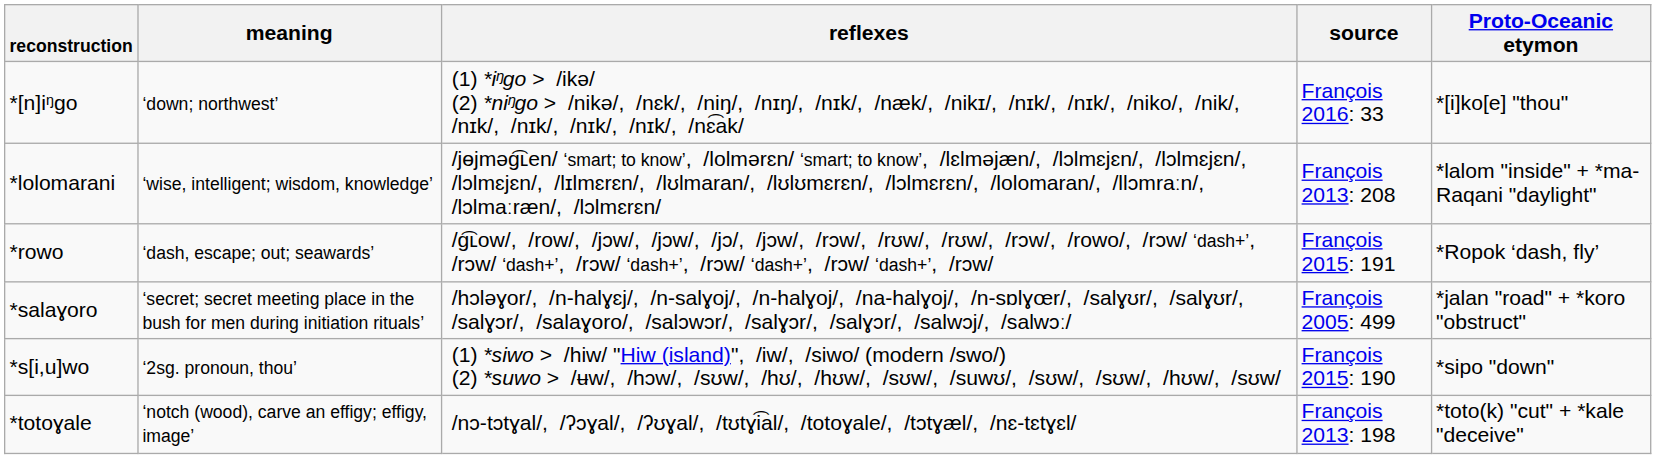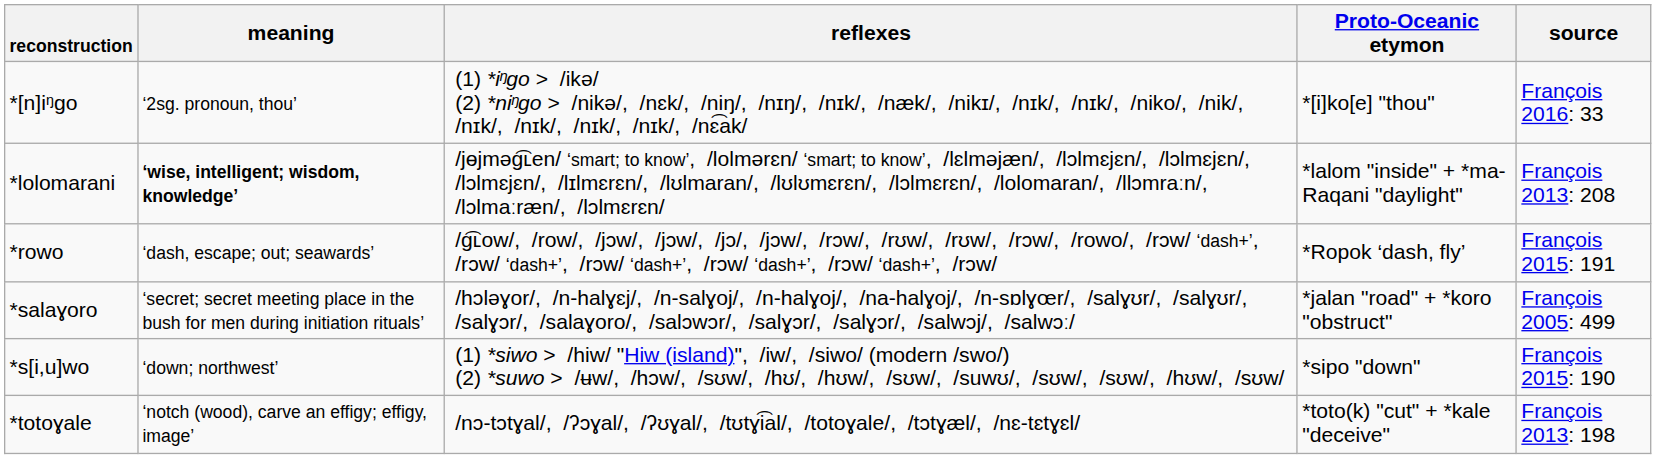 <table class="wikitable">
 <tr>
 <th><small><br>reconstruction</small></th>
 <th>meaning</th>
 <th>reflexes</th>
+<th><a href='#'>Proto-Oceanic</a> etymon</th>
 <th>source</th>
-<th><a href='#'>Proto-Oceanic</a> etymon</th>
 </tr>
 <tr>
 <td>*[n]iᵑgo</td>
-<td><small>‘down; northwest’</small></td>
+<td><small>‘2sg. pronoun, thou’</small></td>
 <td> (1) <em>*iᵑgo</em> >  /ikə/<br> (2) <em>*niᵑgo</em> >  /nikə/,  /nɛk/,  /niŋ/,  /nɪŋ/,  /nɪk/,  /næk/,  /nikɪ/,  /nɪk/,  /nɪk/,  /niko/,  /nik/,  /nɪk/,  /nɪk/,  /nɪk/,  /nɪk/,  /nɛ͡ak/</td>
+<td>*[i]ko[e] "thou"</td>
 <td><a href='#'>François 2016</a>: 33</td>
-<td>*[i]ko[e] "thou"</td>
 </tr>
 <tr>
 <td>*lolomarani</td>
-<td><small>‘wise, intelligent; wisdom, knowledge’</small></td>
+<td><strong><small>‘wise, intelligent; wisdom, knowledge’</small></strong></td>
 <td> /jɵjməg͡ʟen/ <small>‘smart; to know’</small>,  /lolmərɛn/ <small>‘smart; to know’</small>,  /lɛlməjæn/,  /lɔlmɛjɛn/,  /lɔlmɛjɛn/,  /lɔlmɛjɛn/,  /lɪlmɛrɛn/,  /lʊlmaran/,  /lʊlʊmɛrɛn/,  /lɔlmɛrɛn/,  /lolomaran/,  /llɔmraːn/,  /lɔlmaːræn/,  /lɔlmɛrɛn/</td>
+<td>*lalom "inside" + *ma-Raqani "daylight"</td>
 <td><a href='#'>François 2013</a>: 208</td>
-<td>*lalom "inside" + *ma-Raqani "daylight"</td>
 </tr>
 <tr>
 <td>*rowo</td>
 <td><small>‘dash, escape; out; seawards’</small></td>
 <td> /g͡ʟow/,  /row/,  /jɔw/,  /jɔw/,  /jɔ/,  /jɔw/,  /rɔw/,  /rʊw/,  /rʊw/,  /rɔw/,  /rowo/,  /rɔw/ <small>‘dash+’</small>,  /rɔw/ <small>‘dash+’</small>,  /rɔw/ <small>‘dash+’</small>,  /rɔw/ <small>‘dash+’</small>,  /rɔw/ <small>‘dash+’</small>,  /rɔw/</td>
+<td>*Ropok ‘dash, fly’</td>
 <td><a href='#'>François 2015</a>: 191</td>
-<td>*Ropok ‘dash, fly’</td>
 </tr>
 <tr>
 <td>*salaɣoro</td>
 <td><small>‘secret; secret meeting place in the bush for men during initiation rituals’</small></td>
 <td> /hɔləɣor/,  /n-halɣɛj/,  /n-salɣoj/,  /n-halɣoj/,  /na-halɣoj/,  /n-sɒlɣœr/,  /salɣʊr/,  /salɣʊr/,  /salɣɔr/,  /salaɣoro/,  /salɔwɔr/,  /salɣɔr/,  /salɣɔr/,  /salwɔj/,  /salwɔː/</td>
+<td>*jalan "road" +  *koro "obstruct"</td>
 <td><a href='#'>François 2005</a>: 499</td>
-<td>*jalan "road" +  *koro "obstruct"</td>
 </tr>
 <tr>
 <td>*s[i,u]wo</td>
-<td><small>‘2sg. pronoun, thou’</small></td>
+<td><small>‘down; northwest’</small></td>
 <td> (1) <em>*siwo</em> >  /hiw/ "<a href='#'>Hiw (island)</a>",  /iw/,  /siwo/ (modern /swo/)<br> (2) <em>*suwo</em> >  /ʉw/,  /hɔw/,  /sʊw/,  /hʊ/,  /hʊw/,  /sʊw/,  /suwʊ/,  /sʊw/,  /sʊw/,  /hʊw/,  /sʊw/</td>
+<td>*sipo "down"</td>
 <td><a href='#'>François 2015</a>: 190</td>
-<td>*sipo "down"</td>
 </tr>
 <tr>
 <td>*totoɣale</td>
 <td><small>‘notch (wood), carve an effigy; effigy, image’</small></td>
 <td> /nɔ-tɔtɣal/,  /ʔɔɣal/,  /ʔʊɣal/,  /tʊtɣi͡al/,  /totoɣale/,  /tɔtɣæl/,  /nɛ-tɛtɣɛl/</td>
+<td>*toto(k) "cut" +  *kale "deceive"</td>
 <td><a href='#'>François 2013</a>: 198</td>
-<td>*toto(k) "cut" +  *kale "deceive"</td>
 </tr>
 </table>
